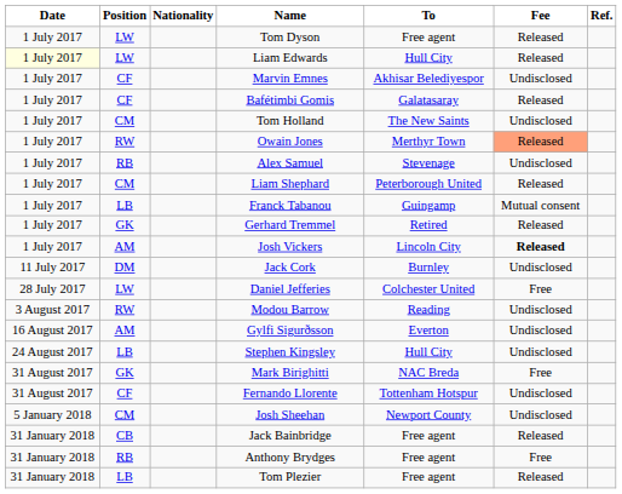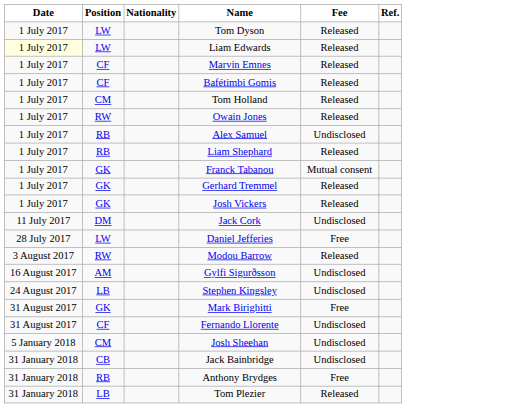 <table class="wikitable" style="text-align:center; font-size:90%; ">
 <tr>
 <th style="background:white; color:black; width:100px;">Date</th>
 <th style="background:white; color:black; width:50px;">Position</th>
 <th style="background:white; color:black; width:50px;">Nationality</th>
 <th style="background:white; color:black; width:160px;">Name</th>
-<th style="background:white; color:black; width:140px;">To</th>
 <th style="background:white; color:black; width:100px;">Fee</th>
 <th style="background:white; color:black;">Ref.</th>
 </tr>
 <tr>
 <td>1 July 2017</td>
 <td><a href='#'>LW</a></td>
 <td></td>
 <td>Tom Dyson</td>
-<td>Free agent</td>
 <td>Released</td>
 <td></td>
 </tr>
 <tr>
 <td style="background: lightyellow;">1 July 2017</td>
 <td><a href='#'>LW</a></td>
 <td></td>
 <td>Liam Edwards</td>
-<td><a href='#'>Hull City</a></td>
 <td>Released</td>
 <td></td>
 </tr>
 <tr>
 <td>1 July 2017</td>
 <td><a href='#'>CF</a></td>
 <td></td>
 <td><a href='#'>Marvin Emnes</a></td>
-<td><a href='#'>Akhisar Belediyespor</a></td>
-<td>Undisclosed</td>
+<td>Released</td>
 <td></td>
 </tr>
 <tr>
 <td>1 July 2017</td>
 <td><a href='#'>CF</a></td>
 <td></td>
 <td><a href='#'>Bafétimbi Gomis</a></td>
-<td><a href='#'>Galatasaray</a></td>
 <td>Released</td>
 <td></td>
 </tr>
 <tr>
 <td>1 July 2017</td>
 <td><a href='#'>CM</a></td>
 <td></td>
 <td>Tom Holland</td>
-<td><a href='#'>The New Saints</a></td>
-<td>Undisclosed</td>
+<td>Released</td>
 <td></td>
 </tr>
 <tr>
 <td>1 July 2017</td>
 <td><a href='#'>RW</a></td>
 <td></td>
 <td><a href='#'>Owain Jones</a></td>
-<td><a href='#'>Merthyr Town</a></td>
-<td style="background: lightsalmon;">Released</td>
+<td>Released</td>
 <td></td>
 </tr>
 <tr>
 <td>1 July 2017</td>
 <td><a href='#'>RB</a></td>
 <td></td>
 <td><a href='#'>Alex Samuel</a></td>
-<td><a href='#'>Stevenage</a></td>
 <td>Undisclosed</td>
 <td></td>
 </tr>
 <tr>
 <td>1 July 2017</td>
-<td><a href='#'>CM</a></td>
+<td><a href='#'>RB</a></td>
 <td></td>
 <td><a href='#'>Liam Shephard</a></td>
-<td><a href='#'>Peterborough United</a></td>
 <td>Released</td>
 <td></td>
 </tr>
 <tr>
 <td>1 July 2017</td>
-<td><a href='#'>LB</a></td>
+<td><a href='#'>GK</a></td>
 <td></td>
 <td><a href='#'>Franck Tabanou</a></td>
-<td><a href='#'>Guingamp</a></td>
 <td>Mutual consent</td>
 <td></td>
 </tr>
 <tr>
 <td>1 July 2017</td>
 <td><a href='#'>GK</a></td>
 <td></td>
 <td><a href='#'>Gerhard Tremmel</a></td>
-<td><a href='#'>Retired</a></td>
 <td>Released</td>
 <td></td>
 </tr>
 <tr>
 <td>1 July 2017</td>
-<td><a href='#'>AM</a></td>
+<td><a href='#'>GK</a></td>
 <td></td>
 <td><a href='#'>Josh Vickers</a></td>
-<td><a href='#'>Lincoln City</a></td>
-<td><strong>Released</strong></td>
+<td>Released</td>
 <td></td>
 </tr>
 <tr>
 <td>11 July 2017</td>
 <td><a href='#'>DM</a></td>
 <td></td>
 <td><a href='#'>Jack Cork</a></td>
-<td><a href='#'>Burnley</a></td>
 <td>Undisclosed</td>
 <td></td>
 </tr>
 <tr>
 <td>28 July 2017</td>
 <td><a href='#'>LW</a></td>
 <td></td>
 <td><a href='#'>Daniel Jefferies</a></td>
-<td><a href='#'>Colchester United</a></td>
 <td>Free</td>
 <td></td>
 </tr>
 <tr>
 <td>3 August 2017</td>
 <td><a href='#'>RW</a></td>
 <td></td>
 <td><a href='#'>Modou Barrow</a></td>
-<td><a href='#'>Reading</a></td>
-<td>Undisclosed</td>
+<td>Released</td>
 <td></td>
 </tr>
 <tr>
 <td>16 August 2017</td>
 <td><a href='#'>AM</a></td>
 <td></td>
 <td><a href='#'>Gylfi Sigurðsson</a></td>
-<td><a href='#'>Everton</a></td>
 <td>Undisclosed</td>
 <td></td>
 </tr>
 <tr>
 <td>24 August 2017</td>
 <td><a href='#'>LB</a></td>
 <td></td>
 <td><a href='#'>Stephen Kingsley</a></td>
-<td><a href='#'>Hull City</a></td>
 <td>Undisclosed</td>
 <td></td>
 </tr>
 <tr>
 <td>31 August 2017</td>
 <td><a href='#'>GK</a></td>
 <td></td>
 <td><a href='#'>Mark Birighitti</a></td>
-<td><a href='#'>NAC Breda</a></td>
 <td>Free</td>
 <td></td>
 </tr>
 <tr>
 <td>31 August 2017</td>
 <td><a href='#'>CF</a></td>
 <td></td>
 <td><a href='#'>Fernando Llorente</a></td>
-<td><a href='#'>Tottenham Hotspur</a></td>
 <td>Undisclosed</td>
 <td></td>
 </tr>
 <tr>
 <td>5 January 2018</td>
 <td><a href='#'>CM</a></td>
 <td></td>
 <td><a href='#'>Josh Sheehan</a></td>
-<td><a href='#'>Newport County</a></td>
 <td>Undisclosed</td>
 <td></td>
 </tr>
 <tr>
 <td>31 January 2018</td>
 <td><a href='#'>CB</a></td>
 <td></td>
 <td>Jack Bainbridge</td>
-<td>Free agent</td>
-<td>Released</td>
+<td>Undisclosed</td>
 <td></td>
 </tr>
 <tr>
 <td>31 January 2018</td>
 <td><a href='#'>RB</a></td>
 <td></td>
 <td>Anthony Brydges</td>
-<td>Free agent</td>
 <td>Free</td>
 <td></td>
 </tr>
 <tr>
 <td>31 January 2018</td>
 <td><a href='#'>LB</a></td>
 <td></td>
 <td>Tom Plezier</td>
-<td>Free agent</td>
 <td>Released</td>
 <td></td>
 </tr>
 </table>
